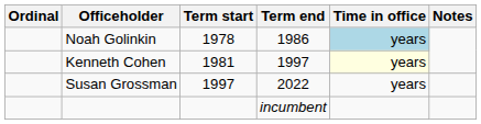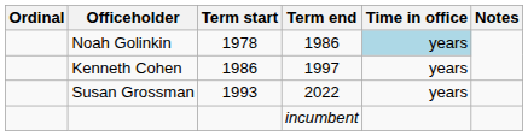 <table class="wikitable">
 <tr>
 <th>Ordinal</th>
 <th>Officeholder</th>
 <th>Term start</th>
 <th>Term end</th>
 <th>Time in office</th>
 <th>Notes</th>
 </tr>
 <tr>
 <td align="center"></td>
 <td>Noah Golinkin</td>
 <td align=center>1978</td>
 <td align=center>1986</td>
 <td align=right style="background: lightblue;"> years</td>
 <td rowspan=2></td>
 </tr>
 <tr>
 <td align="center"></td>
 <td>Kenneth Cohen</td>
-<td align=center>1981</td>
+<td align=center>1986</td>
 <td align=center>1997</td>
-<td align=right style="background: lightyellow;"> years</td>
+<td align=right> years</td>
 </tr>
 <tr>
 <td align="center"></td>
 <td>Susan Grossman</td>
-<td align=center>1997</td>
+<td align=center>1993</td>
 <td align=center>2022</td>
 <td align=right> years</td>
 <td></td>
 </tr>
 <tr>
 <td align="center"></td>
 <td></td>
 <td align=center></td>
 <td align=center><em>incumbent</em></td>
 <td align=right></td>
 <td></td>
 </tr>
 </table>
